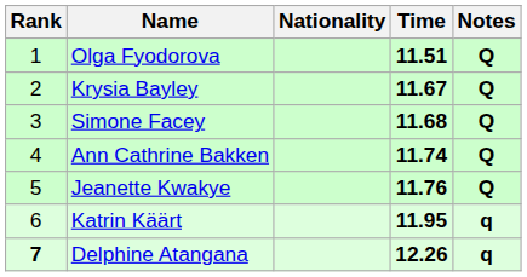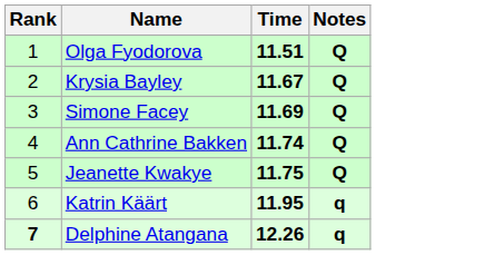 <table class="wikitable sortable" style="text-align:center">
 <tr>
 <th>Rank</th>
 <th>Name</th>
-<th>Nationality</th>
 <th>Time</th>
 <th>Notes</th>
 </tr>
 <tr bgcolor=ccffcc>
 <td>1</td>
 <td align=left><a href='#'>Olga Fyodorova</a></td>
-<td align=left></td>
 <td><strong>11.51</strong></td>
 <td><strong>Q</strong></td>
 </tr>
 <tr bgcolor=ccffcc>
 <td>2</td>
 <td align=left><a href='#'>Krysia Bayley</a></td>
-<td align=left></td>
 <td><strong>11.67</strong></td>
 <td><strong>Q</strong></td>
 </tr>
 <tr bgcolor=ccffcc>
 <td>3</td>
 <td align=left><a href='#'>Simone Facey</a></td>
-<td align=left></td>
-<td><strong>11.68</strong></td>
+<td><strong>11.69</strong></td>
 <td><strong>Q</strong></td>
 </tr>
 <tr bgcolor=ccffcc>
 <td>4</td>
 <td align=left><a href='#'>Ann Cathrine Bakken</a></td>
-<td align=left></td>
 <td><strong>11.74</strong></td>
 <td><strong>Q</strong></td>
 </tr>
 <tr bgcolor=ccffcc>
 <td>5</td>
 <td align=left><a href='#'>Jeanette Kwakye</a></td>
-<td align=left></td>
-<td><strong>11.76</strong></td>
+<td><strong>11.75</strong></td>
 <td><strong>Q</strong></td>
 </tr>
 <tr bgcolor=ddffdd>
 <td>6</td>
 <td align=left><a href='#'>Katrin Käärt</a></td>
-<td align=left></td>
 <td><strong>11.95</strong></td>
 <td><strong>q</strong></td>
 </tr>
 <tr bgcolor=ddffdd>
 <td><strong>7</strong></td>
 <td align=left><a href='#'>Delphine Atangana</a></td>
-<td align=left></td>
 <td><strong>12.26</strong></td>
 <td><strong>q</strong></td>
 </tr>
 </table>
